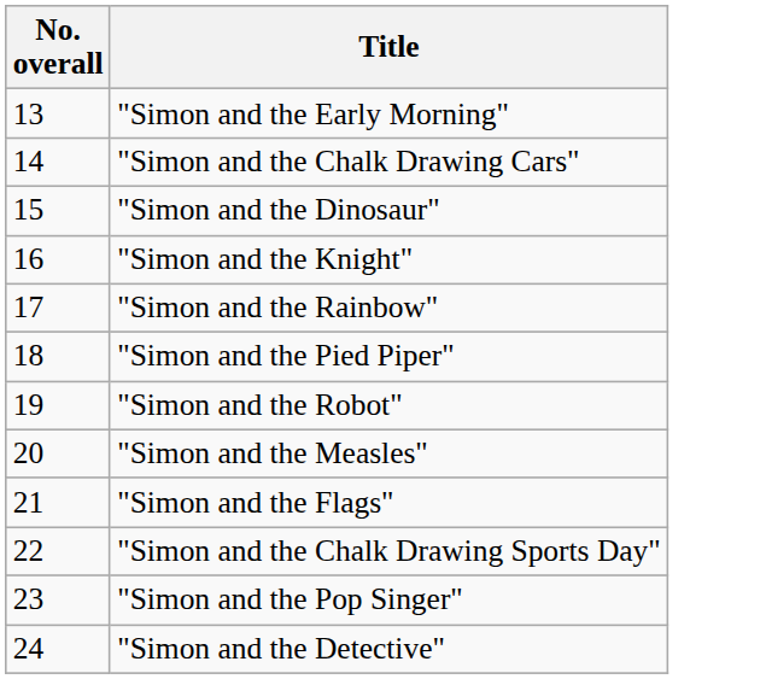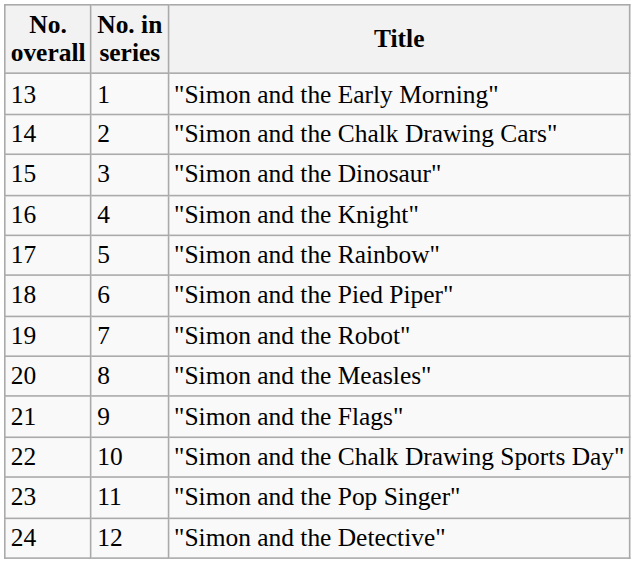 <table class="wikitable">
 <tr>
 <th>No.<br>overall</th>
+<th>No. in<br>series</th>
 <th>Title</th>
 </tr>
 <tr>
 <td>13</td>
+<td>1</td>
 <td>"Simon and the Early Morning"</td>
 </tr>
 <tr>
 <td>14</td>
+<td>2</td>
 <td>"Simon and the Chalk Drawing Cars"</td>
 </tr>
 <tr>
 <td>15</td>
+<td>3</td>
 <td>"Simon and the Dinosaur"</td>
 </tr>
 <tr>
 <td>16</td>
+<td>4</td>
 <td>"Simon and the Knight"</td>
 </tr>
 <tr>
 <td>17</td>
+<td>5</td>
 <td>"Simon and the Rainbow"</td>
 </tr>
 <tr>
 <td>18</td>
+<td>6</td>
 <td>"Simon and the Pied Piper"</td>
 </tr>
 <tr>
 <td>19</td>
+<td>7</td>
 <td>"Simon and the Robot"</td>
 </tr>
 <tr>
 <td>20</td>
+<td>8</td>
 <td>"Simon and the Measles"</td>
 </tr>
 <tr>
 <td>21</td>
+<td>9</td>
 <td>"Simon and the Flags"</td>
 </tr>
 <tr>
 <td>22</td>
+<td>10</td>
 <td>"Simon and the Chalk Drawing Sports Day"</td>
 </tr>
 <tr>
 <td>23</td>
+<td>11</td>
 <td>"Simon and the Pop Singer"</td>
 </tr>
 <tr>
 <td>24</td>
+<td>12</td>
 <td>"Simon and the Detective"</td>
 </tr>
 </table>
